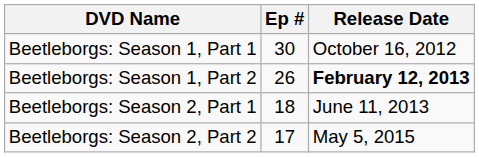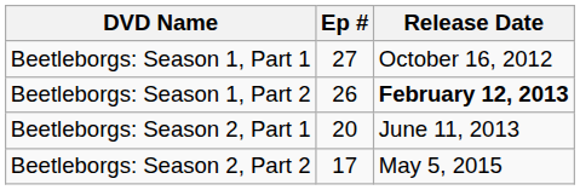 <table class="wikitable">
 <tr>
 <th>DVD Name</th>
 <th>Ep #</th>
 <th>Release Date</th>
 </tr>
 <tr>
 <td>Beetleborgs: Season 1, Part 1</td>
-<td align="center">30</td>
+<td align="center">27</td>
 <td>October 16, 2012</td>
 </tr>
 <tr>
 <td>Beetleborgs: Season 1, Part 2</td>
 <td align="center">26</td>
 <td><strong>February 12, 2013</strong></td>
 </tr>
 <tr>
 <td>Beetleborgs: Season 2, Part 1</td>
-<td align="center">18</td>
+<td align="center">20</td>
 <td>June 11, 2013</td>
 </tr>
 <tr>
 <td>Beetleborgs: Season 2, Part 2</td>
 <td align="center">17</td>
 <td>May 5, 2015</td>
 </tr>
 </table>
